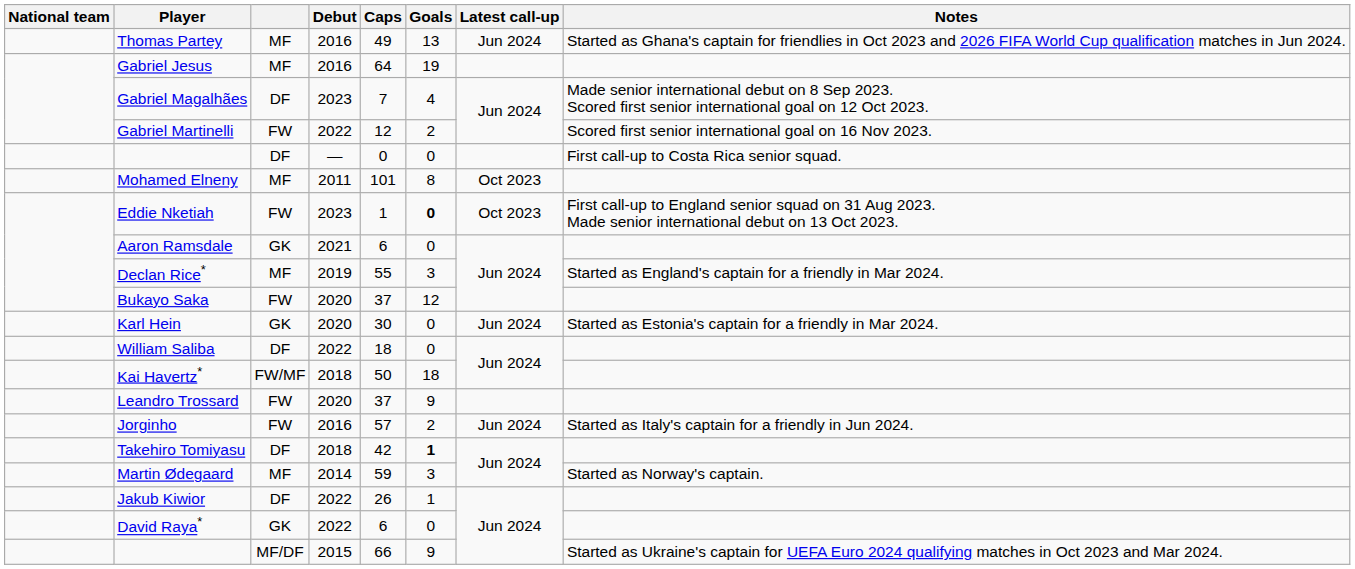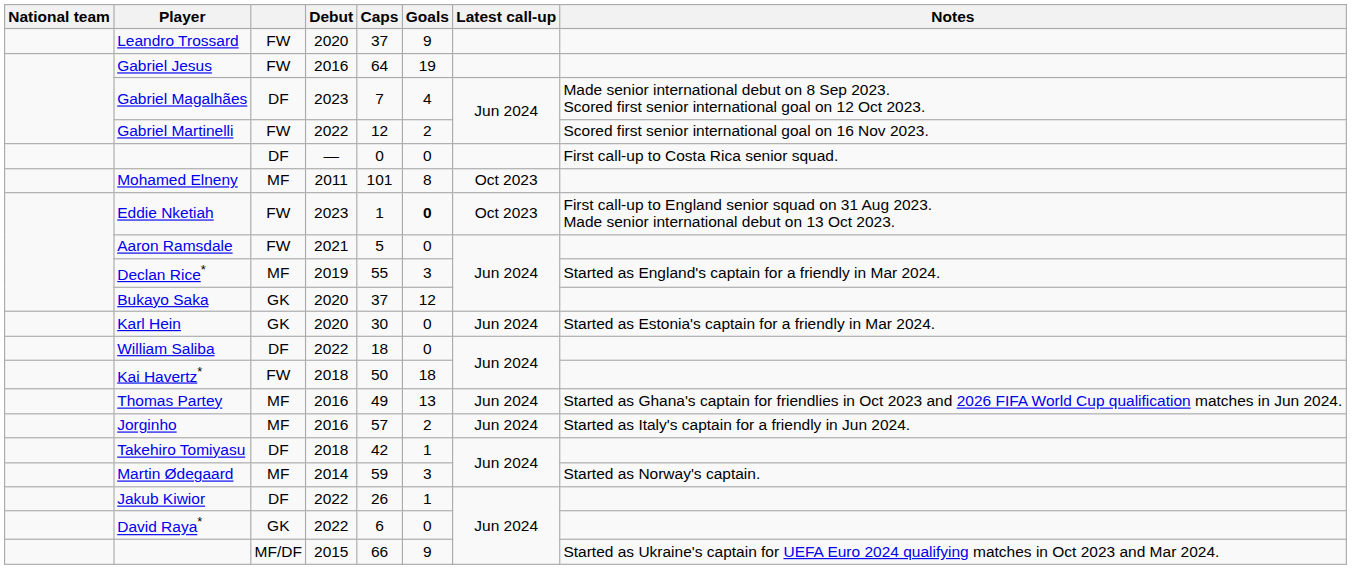 <table class="wikitable sortable" style="text-align:center; font-size:85%;">
 <tr>
 <th>National team</th>
 <th>Player</th>
 <th></th>
 <th>Debut</th>
 <th>Caps</th>
 <th>Goals</th>
 <th>Latest call-up</th>
 <th>Notes</th>
 </tr>
 <tr>
 <td style="text-align:left;"></td>
-<td style="text-align:left;" data-sort-value="Part"><a href='#'>Thomas Partey</a></td>
-<td>MF</td>
-<td>2016</td>
-<td>49</td>
-<td>13</td>
-<td>Jun 2024</td>
-<td style="text-align:left;">Started as Ghana's captain for friendlies in Oct 2023 and <a href='#'>2026 FIFA World Cup qualification</a> matches in Jun 2024.</td>
+<td style="text-align:left;" data-sort-value="Tros"><a href='#'>Leandro Trossard</a></td>
+<td>FW</td>
+<td>2020</td>
+<td>37</td>
+<td>9</td>
+<td></td>
+<td></td>
 </tr>
 <tr>
 <td rowspan="3" style="text-align:left;"></td>
 <td style="text-align:left;" data-sort-value="Jesu"><a href='#'>Gabriel Jesus</a></td>
-<td>MF</td>
+<td>FW</td>
 <td>2016</td>
 <td>64</td>
 <td>19</td>
 <td></td>
 <td></td>
 </tr>
 <tr>
 <td style="text-align:left;" data-sort-value="Maga"><a href='#'>Gabriel Magalhães</a></td>
 <td>DF</td>
 <td>2023</td>
 <td>7</td>
 <td>4</td>
 <td rowspan="2">Jun 2024</td>
 <td style="text-align:left;">Made senior international debut on 8 Sep 2023.<br>Scored first senior international goal on 12 Oct 2023.</td>
 </tr>
 <tr>
 <td style="text-align:left;" data-sort-value="Mart"><a href='#'>Gabriel Martinelli</a></td>
 <td>FW</td>
 <td>2022</td>
 <td>12</td>
 <td>2</td>
 <td style="text-align:left;">Scored first senior international goal on 16 Nov 2023.</td>
 </tr>
 <tr>
 <td style="text-align:left;"></td>
 <td style="text-align:left;" data-sort-value="Ques"></td>
 <td>DF</td>
 <td>—</td>
 <td>0</td>
 <td>0</td>
 <td></td>
 <td style="text-align:left;">First call-up to Costa Rica senior squad.</td>
 </tr>
 <tr>
 <td style="text-align:left;"></td>
 <td style="text-align:left;" data-sort-value="Elne"><a href='#'>Mohamed Elneny</a></td>
 <td>MF</td>
 <td>2011</td>
 <td>101</td>
 <td>8</td>
 <td>Oct 2023</td>
 <td></td>
 </tr>
 <tr>
 <td rowspan="4" style="text-align:left;"></td>
 <td style="text-align:left;" data-sort-value="Nket"><a href='#'>Eddie Nketiah</a></td>
 <td>FW</td>
 <td>2023</td>
 <td>1</td>
 <td><strong>0</strong></td>
 <td>Oct 2023</td>
 <td style="text-align:left;">First call-up to England senior squad on 31 Aug 2023.<br>Made senior international debut on 13 Oct 2023.</td>
 </tr>
 <tr>
 <td style="text-align:left;" data-sort-value="Rams"><a href='#'>Aaron Ramsdale</a></td>
-<td>GK</td>
+<td>FW</td>
 <td>2021</td>
-<td>6</td>
+<td>5</td>
 <td>0</td>
 <td rowspan="3">Jun 2024</td>
 <td></td>
 </tr>
 <tr>
 <td style="text-align:left;" data-sort-value="Rice"><a href='#'>Declan Rice</a><sup>*</sup></td>
 <td>MF</td>
 <td>2019</td>
 <td>55</td>
 <td>3</td>
 <td style="text-align:left;">Started as England's captain for a friendly in Mar 2024.</td>
 </tr>
 <tr>
 <td style="text-align:left;" data-sort-value="Saka"><a href='#'>Bukayo Saka</a></td>
-<td>FW</td>
+<td>GK</td>
 <td>2020</td>
 <td>37</td>
 <td>12</td>
 <td></td>
 </tr>
 <tr>
 <td style="text-align:left;"></td>
 <td style="text-align:left;" data-sort-value="Hein"><a href='#'>Karl Hein</a></td>
 <td>GK</td>
 <td>2020</td>
 <td>30</td>
 <td>0</td>
 <td>Jun 2024</td>
 <td style="text-align:left;">Started as Estonia's captain for a friendly in Mar 2024.</td>
 </tr>
 <tr>
 <td style="text-align:left;"></td>
 <td style="text-align:left;" data-sort-value="Sali"><a href='#'>William Saliba</a></td>
 <td>DF</td>
 <td>2022</td>
 <td>18</td>
 <td>0</td>
 <td rowspan="2">Jun 2024</td>
 <td></td>
 </tr>
 <tr>
 <td style="text-align:left;"></td>
 <td style="text-align:left;" data-sort-value="Have"><a href='#'>Kai Havertz</a><sup>*</sup></td>
-<td>FW/MF</td>
+<td>FW</td>
 <td>2018</td>
 <td>50</td>
 <td>18</td>
 <td></td>
 </tr>
 <tr>
 <td style="text-align:left;"></td>
-<td style="text-align:left;" data-sort-value="Tros"><a href='#'>Leandro Trossard</a></td>
-<td>FW</td>
-<td>2020</td>
-<td>37</td>
-<td>9</td>
-<td></td>
-<td></td>
+<td style="text-align:left;" data-sort-value="Part"><a href='#'>Thomas Partey</a></td>
+<td>MF</td>
+<td>2016</td>
+<td>49</td>
+<td>13</td>
+<td>Jun 2024</td>
+<td style="text-align:left;">Started as Ghana's captain for friendlies in Oct 2023 and <a href='#'>2026 FIFA World Cup qualification</a> matches in Jun 2024.</td>
 </tr>
 <tr>
 <td style="text-align:left;"></td>
 <td style="text-align:left;" data-sort-value="Jorg"><a href='#'>Jorginho</a></td>
-<td>FW</td>
+<td>MF</td>
 <td>2016</td>
 <td>57</td>
 <td>2</td>
 <td>Jun 2024</td>
 <td style="text-align:left;">Started as Italy's captain for a friendly in Jun 2024.</td>
 </tr>
 <tr>
 <td style="text-align:left;"></td>
 <td style="text-align:left;" data-sort-value="Tomi"><a href='#'>Takehiro Tomiyasu</a></td>
 <td>DF</td>
 <td>2018</td>
 <td>42</td>
-<td><strong>1</strong></td>
+<td>1</td>
 <td rowspan="2">Jun 2024</td>
 <td></td>
 </tr>
 <tr>
 <td style="text-align:left;"></td>
 <td style="text-align:left;" data-sort-value="Odeg"><a href='#'>Martin Ødegaard</a></td>
 <td>MF</td>
 <td>2014</td>
 <td>59</td>
 <td>3</td>
 <td style="text-align:left;">Started as Norway's captain.</td>
 </tr>
 <tr>
 <td style="text-align:left;"></td>
 <td style="text-align:left;" data-sort-value="Kiwi"><a href='#'>Jakub Kiwior</a></td>
 <td>DF</td>
 <td>2022</td>
 <td>26</td>
 <td>1</td>
 <td rowspan="3">Jun 2024</td>
 <td></td>
 </tr>
 <tr>
 <td style="text-align:left;"></td>
 <td style="text-align:left;" data-sort-value="Raya"><a href='#'>David Raya</a><sup>*</sup></td>
 <td>GK</td>
 <td>2022</td>
 <td>6</td>
 <td>0</td>
 <td></td>
 </tr>
 <tr>
 <td style="text-align:left;"></td>
 <td style="text-align:left;" data-sort-value="Zinc"></td>
 <td>MF/DF</td>
 <td>2015</td>
 <td>66</td>
 <td>9</td>
 <td style="text-align:left;">Started as Ukraine's captain for <a href='#'>UEFA Euro 2024 qualifying</a> matches in Oct 2023 and Mar 2024.</td>
 </tr>
 </table>
